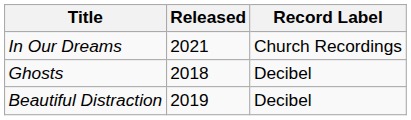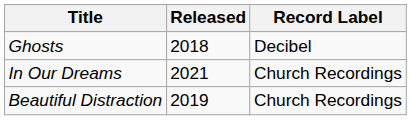 <table class="wikitable">
 <tr>
 <th>Title</th>
 <th>Released</th>
 <th>Record Label</th>
 </tr>
 <tr>
+<td><em>Ghosts</em></td>
+<td>2018</td>
+<td>Decibel</td>
+</tr>
+<tr>
 <td><em>In Our Dreams</em></td>
 <td>2021</td>
 <td>Church Recordings</td>
 </tr>
 <tr>
-<td><em>Ghosts</em></td>
-<td>2018</td>
-<td>Decibel</td>
-</tr>
-<tr>
 <td><em>Beautiful Distraction</em></td>
 <td>2019</td>
-<td>Decibel</td>
+<td>Church Recordings</td>
 </tr>
 </table>
